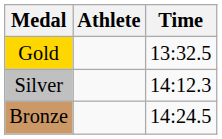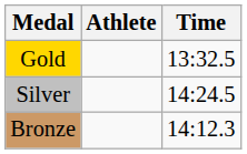 <table class="wikitable">
 <tr>
 <th>Medal</th>
 <th>Athlete</th>
 <th>Time</th>
 </tr>
 <tr>
 <td style="text-align:center;background-color:gold;">Gold</td>
 <td></td>
 <td>13:32.5</td>
 </tr>
 <tr>
 <td style="text-align:center;background-color:silver;">Silver</td>
 <td></td>
-<td>14:12.3</td>
+<td>14:24.5</td>
 </tr>
 <tr>
 <td style="text-align:center;background-color:#CC9966;">Bronze</td>
 <td></td>
-<td>14:24.5</td>
+<td>14:12.3</td>
 </tr>
 </table>
